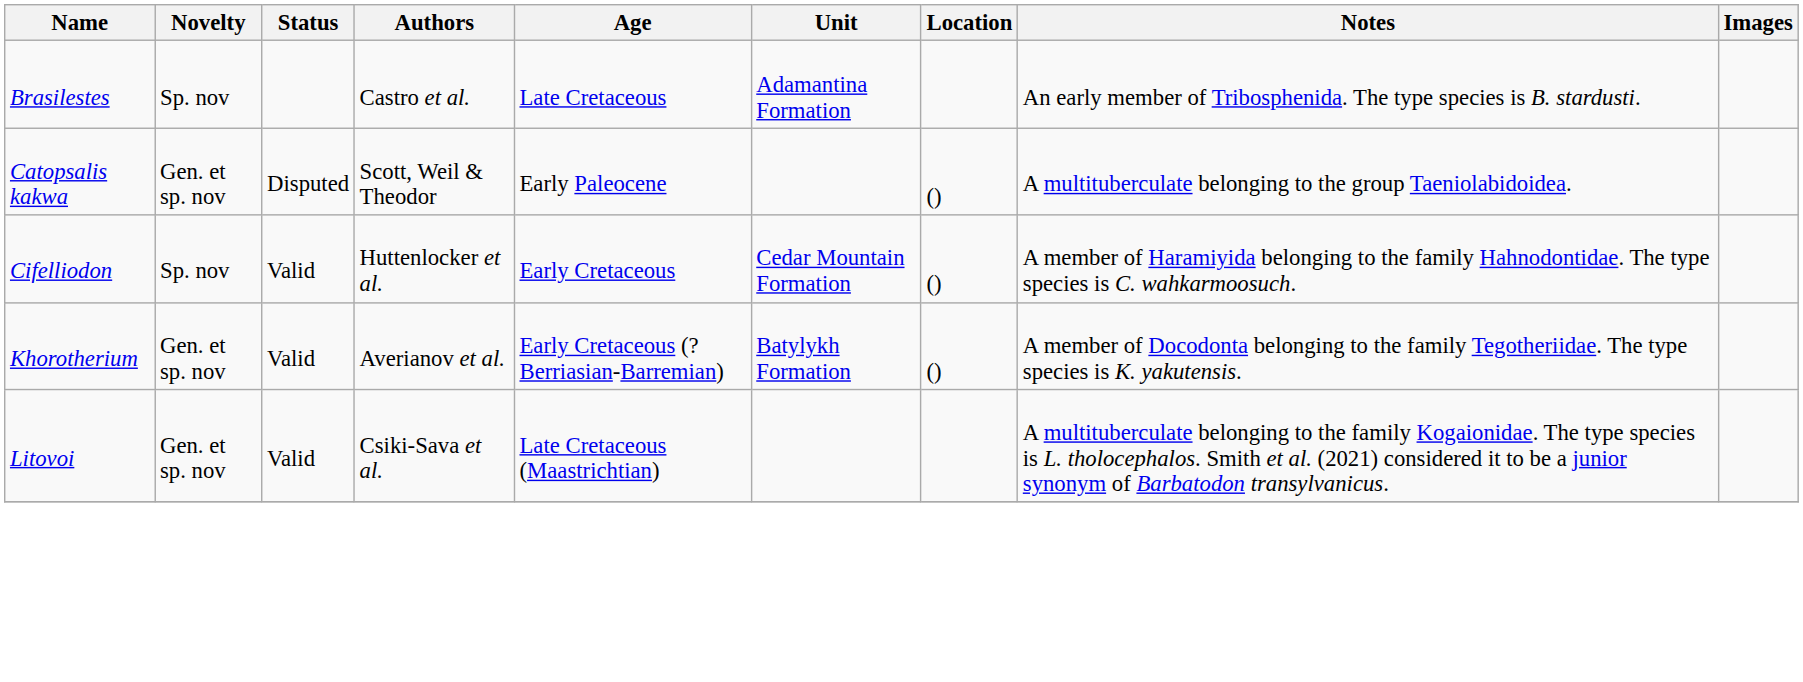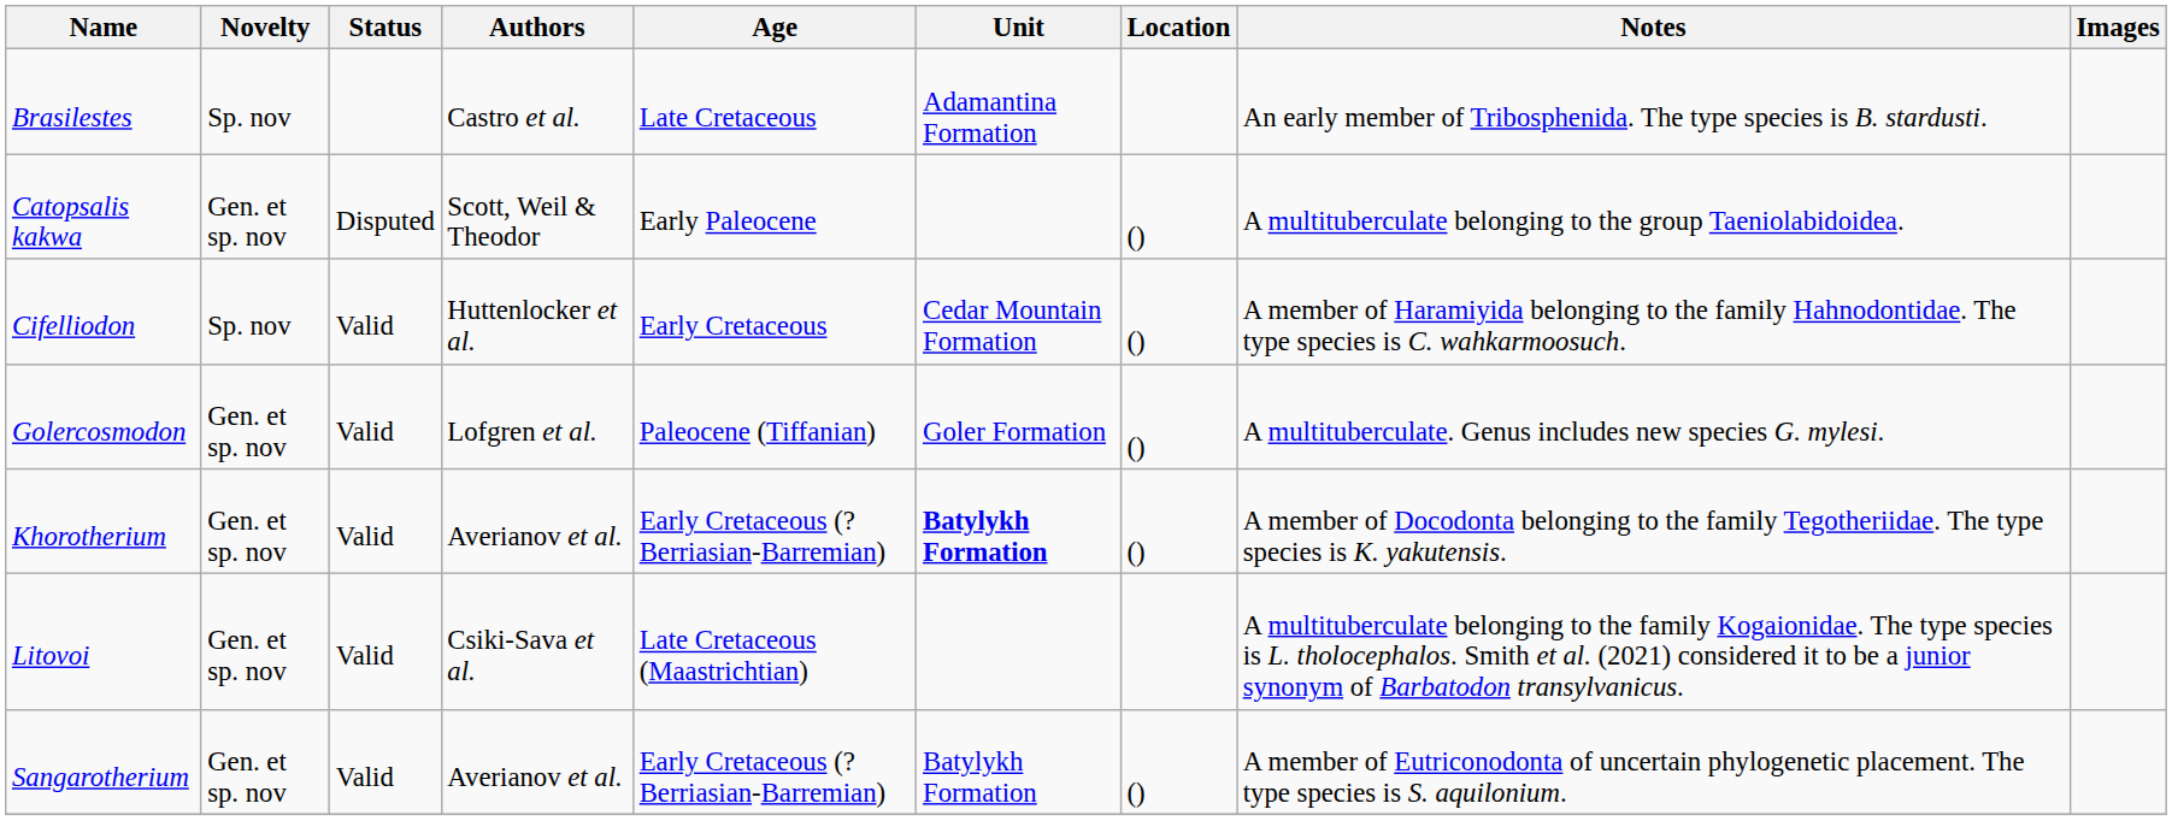 <table class="wikitable sortable" align="center" width="100%">
 <tr>
 <th>Name</th>
 <th>Novelty</th>
 <th>Status</th>
 <th>Authors</th>
 <th>Age</th>
 <th>Unit</th>
 <th>Location</th>
 <th>Notes</th>
 <th>Images</th>
 </tr>
 <tr>
 <td><br><em><a href='#'>Brasilestes</a></em></td>
 <td><br>Sp. nov</td>
 <td></td>
 <td><br>Castro <em>et al.</em></td>
 <td><br><a href='#'>Late Cretaceous</a></td>
 <td><br><a href='#'>Adamantina Formation</a></td>
 <td><br></td>
 <td><br>An early member of <a href='#'>Tribosphenida</a>. The type species is <em>B. stardusti</em>.</td>
 <td></td>
 </tr>
 <tr>
 <td><br><em><a href='#'>Catopsalis kakwa</a></em></td>
 <td><br>Gen. et sp. nov</td>
 <td><br>Disputed</td>
 <td><br>Scott, Weil & Theodor</td>
 <td><br>Early <a href='#'>Paleocene</a></td>
 <td></td>
 <td><br><br>()</td>
 <td><br>A <a href='#'>multituberculate</a> belonging to the group <a href='#'>Taeniolabidoidea</a>.</td>
 <td></td>
 </tr>
 <tr>
 <td><br><em><a href='#'>Cifelliodon</a></em></td>
 <td><br>Sp. nov</td>
 <td><br>Valid</td>
 <td><br>Huttenlocker <em>et al.</em></td>
 <td><br><a href='#'>Early Cretaceous</a></td>
 <td><br><a href='#'>Cedar Mountain Formation</a></td>
 <td><br><br>()</td>
 <td><br>A member of <a href='#'>Haramiyida</a> belonging to the family <a href='#'>Hahnodontidae</a>. The type species is <em>C. wahkarmoosuch</em>.</td>
 <td></td>
 </tr>
 <tr>
+<td><br><em><a href='#'>Golercosmodon</a></em></td>
+<td><br>Gen. et sp. nov</td>
+<td><br>Valid</td>
+<td><br>Lofgren <em>et al.</em></td>
+<td><br><a href='#'>Paleocene</a> (<a href='#'>Tiffanian</a>)</td>
+<td><br><a href='#'>Goler Formation</a></td>
+<td><br><br>()</td>
+<td><br>A <a href='#'>multituberculate</a>. Genus includes new species <em>G. mylesi</em>.</td>
+<td></td>
+</tr>
+<tr>
 <td><br><em><a href='#'>Khorotherium</a></em></td>
 <td><br>Gen. et sp. nov</td>
 <td><br>Valid</td>
 <td><br>Averianov <em>et al.</em></td>
 <td><br><a href='#'>Early Cretaceous</a> (?<a href='#'>Berriasian</a>-<a href='#'>Barremian</a>)</td>
-<td><br><a href='#'>Batylykh Formation</a></td>
+<td><strong><br><a href='#'>Batylykh Formation</a></strong></td>
 <td><br><br>()</td>
 <td><br>A member of <a href='#'>Docodonta</a> belonging to the family <a href='#'>Tegotheriidae</a>. The type species is <em>K. yakutensis</em>.</td>
 <td></td>
 </tr>
 <tr>
 <td><br><em><a href='#'>Litovoi</a></em></td>
 <td><br>Gen. et sp. nov</td>
 <td><br>Valid</td>
 <td><br>Csiki-Sava <em>et al.</em></td>
 <td><br><a href='#'>Late Cretaceous</a> (<a href='#'>Maastrichtian</a>)</td>
 <td></td>
 <td><br></td>
 <td><br>A <a href='#'>multituberculate</a> belonging to the family <a href='#'>Kogaionidae</a>. The type species is <em>L. tholocephalos</em>. Smith <em>et al.</em> (2021) considered it to be a <a href='#'>junior synonym</a> of <em><a href='#'>Barbatodon</a> transylvanicus</em>.</td>
 <td></td>
 </tr>
 <tr>
+<td><br><em><a href='#'>Sangarotherium</a></em></td>
+<td><br>Gen. et sp. nov</td>
+<td><br>Valid</td>
+<td><br>Averianov <em>et al.</em></td>
+<td><br><a href='#'>Early Cretaceous</a> (?<a href='#'>Berriasian</a>-<a href='#'>Barremian</a>)</td>
+<td><br><a href='#'>Batylykh Formation</a></td>
+<td><br><br>()</td>
+<td><br>A member of <a href='#'>Eutriconodonta</a> of uncertain phylogenetic placement. The type species is <em>S. aquilonium</em>.</td>
+<td></td>
+</tr>
+<tr>
 </tr>
 </table>
